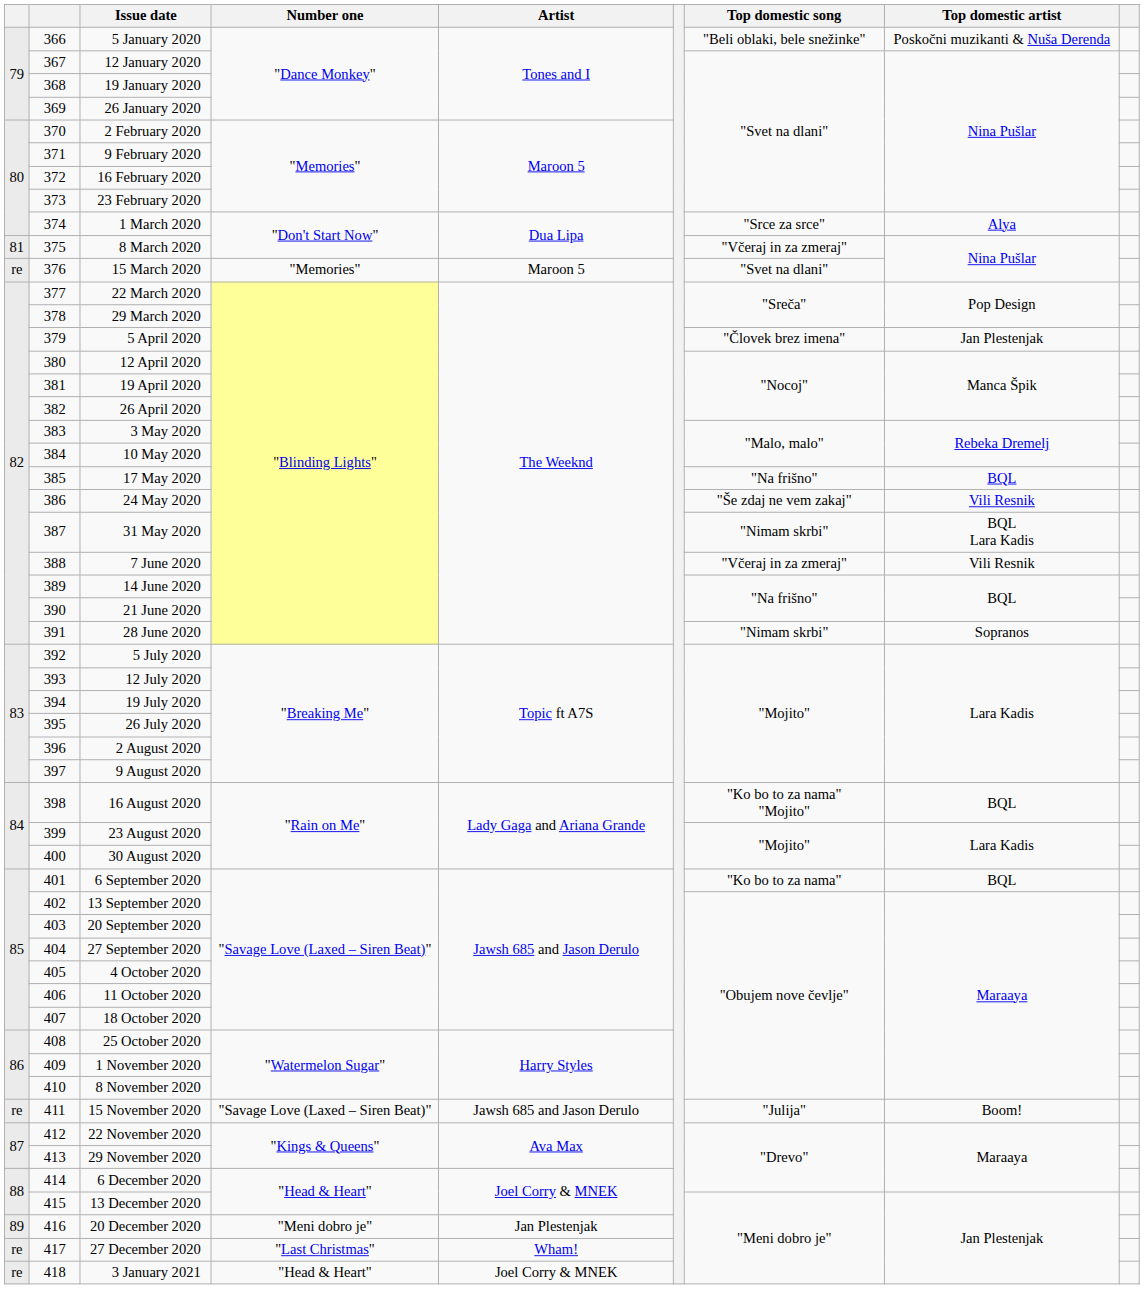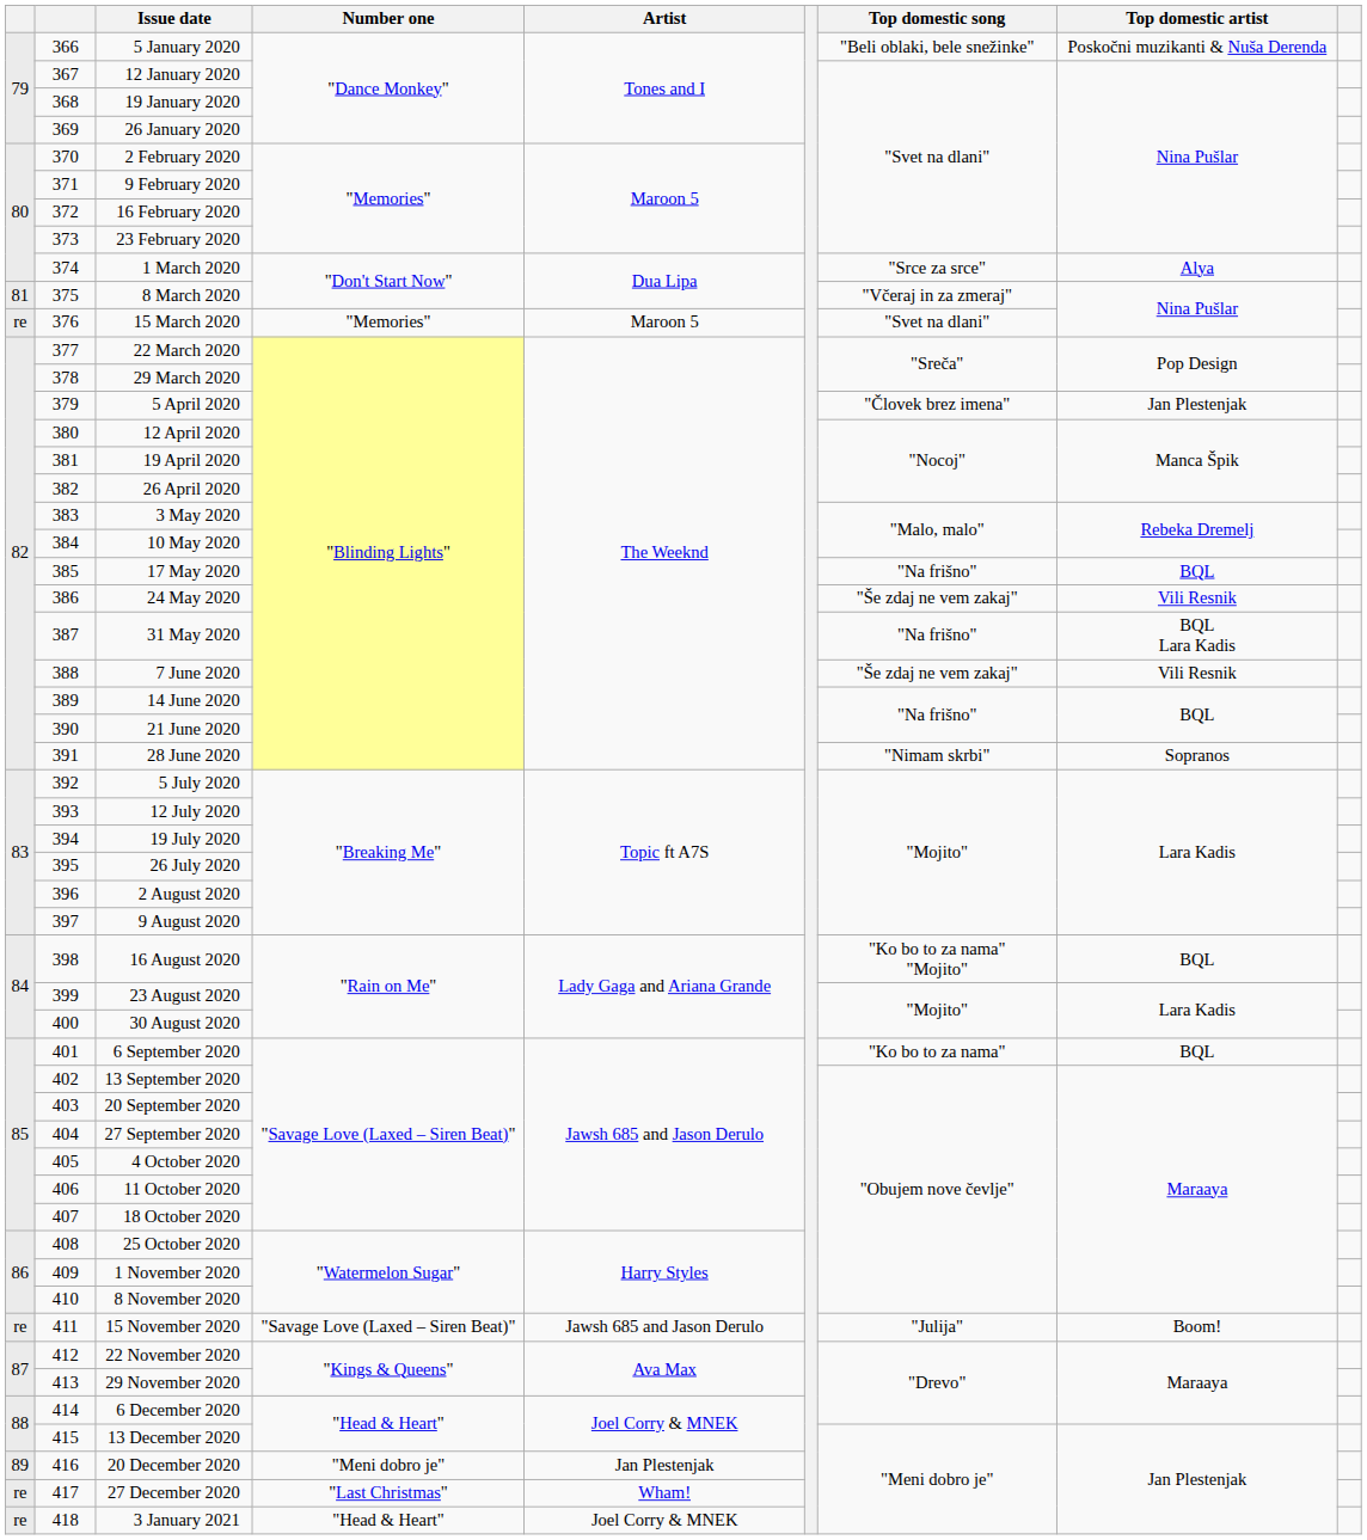 <table class="wikitable plainrowheaders" border-collapse:collapse;" text-align:center;">
 <tr>
 <th width=20></th>
 <th width=50></th>
 <th width=140>Issue date</th>
 <th width=250>Number one</th>
 <th width=260>Artist</th>
 <th rowspan=54> </th>
 <th width=220>Top domestic song</th>
 <th width=260>Top domestic artist</th>
 <th width=15></th>
 </tr>
 <tr align=center>
 <td bgcolor=#EBEBEB align=center rowspan=4>79</td>
 <td align=center>366</td>
 <td align=right>5 January 2020  </td>
 <td rowspan=4>"<a href='#'>Dance Monkey</a>"</td>
 <td rowspan=4><a href='#'>Tones and I</a></td>
 <td>"Beli oblaki, bele snežinke"</td>
 <td>Poskočni muzikanti & <a href='#'>Nuša Derenda</a></td>
 <td></td>
 </tr>
 <tr align=center>
 <td align=center>367</td>
 <td align=right>12 January 2020  </td>
 <td rowspan=7>"Svet na dlani"</td>
 <td rowspan=7><a href='#'>Nina Pušlar</a></td>
 <td></td>
 </tr>
 <tr align=center>
 <td align=center>368</td>
 <td align=right>19 January 2020  </td>
 <td></td>
 </tr>
 <tr align=center>
 <td align=center>369</td>
 <td align=right>26 January 2020  </td>
 <td></td>
 </tr>
 <tr align=center>
 <td bgcolor=#EBEBEB rowspan=5 align=center>80</td>
 <td align=center>370</td>
 <td align=right>2 February 2020  </td>
 <td rowspan=4>"<a href='#'>Memories</a>"</td>
 <td rowspan=4><a href='#'>Maroon 5</a></td>
 <td></td>
 </tr>
 <tr align=center>
 <td align=center>371</td>
 <td align=right>9 February 2020  </td>
 <td></td>
 </tr>
 <tr align=center>
 <td align=center>372</td>
 <td align=right>16 February 2020  </td>
 <td></td>
 </tr>
 <tr align=center>
 <td align=center>373</td>
 <td align=right>23 February 2020  </td>
 <td></td>
 </tr>
 <tr align=center>
 <td align=center>374</td>
 <td align=right>1 March 2020  </td>
 <td rowspan=2>"<a href='#'>Don't Start Now</a>"</td>
 <td rowspan=2><a href='#'>Dua Lipa</a></td>
 <td>"Srce za srce"</td>
 <td><a href='#'>Alya</a></td>
 <td></td>
 </tr>
 <tr align=center>
 <td bgcolor=#EBEBEB align=center>81</td>
 <td align=center>375</td>
 <td align=right>8 March 2020  </td>
 <td>"Včeraj in za zmeraj"</td>
 <td rowspan=2><a href='#'>Nina Pušlar</a></td>
 <td></td>
 </tr>
 <tr align=center>
 <td bgcolor=#EBEBEB align=center>re</td>
 <td align=center>376</td>
 <td align=right>15 March 2020  </td>
 <td>"Memories"</td>
 <td>Maroon 5</td>
 <td>"Svet na dlani"</td>
 <td></td>
 </tr>
 <tr align=center>
 <td bgcolor=#EBEBEB align=center rowspan=15>82</td>
 <td align=center>377</td>
 <td align=right>22 March 2020  </td>
 <td rowspan=15 bgcolor=#FFFF99>"<a href='#'>Blinding Lights</a>"</td>
 <td rowspan=15><a href='#'>The Weeknd</a></td>
 <td rowspan=2>"Sreča"</td>
 <td rowspan=2>Pop Design</td>
 <td></td>
 </tr>
 <tr align=center>
 <td align=center>378</td>
 <td align=right>29 March 2020  </td>
 <td></td>
 </tr>
 <tr align=center>
 <td align=center>379</td>
 <td align=right>5 April 2020  </td>
 <td>"Človek brez imena"</td>
 <td>Jan Plestenjak</td>
 <td></td>
 </tr>
 <tr align=center>
 <td align=center>380</td>
 <td align=right>12 April 2020  </td>
 <td rowspan=3>"Nocoj"</td>
 <td rowspan=3>Manca Špik</td>
 <td></td>
 </tr>
 <tr align=center>
 <td align=center>381</td>
 <td align=right>19 April 2020  </td>
 <td></td>
 </tr>
 <tr align=center>
 <td align=center>382</td>
 <td align=right>26 April 2020  </td>
 <td></td>
 </tr>
 <tr align=center>
 <td align=center>383</td>
 <td align=right>3 May 2020  </td>
 <td rowspan=2>"Malo, malo"</td>
 <td rowspan=2><a href='#'>Rebeka Dremelj</a></td>
 <td></td>
 </tr>
 <tr align=center>
 <td align=center>384</td>
 <td align=right>10 May 2020  </td>
 <td></td>
 </tr>
 <tr align=center>
 <td align=center>385</td>
 <td align=right>17 May 2020  </td>
 <td>"Na frišno"</td>
 <td><a href='#'>BQL</a></td>
 <td></td>
 </tr>
 <tr align=center>
 <td align=center>386</td>
 <td align=right>24 May 2020  </td>
 <td>"Še zdaj ne vem zakaj"</td>
 <td><a href='#'>Vili Resnik</a></td>
 <td></td>
 </tr>
 <tr align=center>
 <td align=center>387</td>
 <td align=right>31 May 2020  </td>
-<td>"Nimam skrbi"</td>
+<td>"Na frišno"</td>
 <td>BQL<br>Lara Kadis</td>
 <td></td>
 </tr>
 <tr align=center>
 <td align=center>388</td>
 <td align=right>7 June 2020  </td>
-<td>"Včeraj in za zmeraj"</td>
+<td>"Še zdaj ne vem zakaj"</td>
 <td>Vili Resnik</td>
 <td></td>
 </tr>
 <tr align=center>
 <td align=center>389</td>
 <td align=right>14 June 2020  </td>
 <td rowspan=2>"Na frišno"</td>
 <td rowspan=2>BQL</td>
 <td></td>
 </tr>
 <tr align=center>
 <td align=center>390</td>
 <td align=right>21 June 2020  </td>
 <td></td>
 </tr>
 <tr align=center>
 <td align=center>391</td>
 <td align=right>28 June 2020  </td>
 <td>"Nimam skrbi"</td>
 <td>Sopranos</td>
 <td></td>
 </tr>
 <tr align=center>
 <td bgcolor=#EBEBEB align=center rowspan=6>83</td>
 <td align=center>392</td>
 <td align=right>5 July 2020  </td>
 <td rowspan=6>"<a href='#'>Breaking Me</a>"</td>
 <td rowspan=6><a href='#'>Topic</a> ft A7S</td>
 <td rowspan=6>"Mojito"</td>
 <td rowspan=6>Lara Kadis</td>
 <td></td>
 </tr>
 <tr align=center>
 <td align=center>393</td>
 <td align=right>12 July 2020  </td>
 <td></td>
 </tr>
 <tr align=center>
 <td align=center>394</td>
 <td align=right>19 July 2020  </td>
 <td></td>
 </tr>
 <tr align=center>
 <td align=center>395</td>
 <td align=right>26 July 2020  </td>
 <td></td>
 </tr>
 <tr align=center>
 <td align=center>396</td>
 <td align=right>2 August 2020  </td>
 <td></td>
 </tr>
 <tr align=center>
 <td align=center>397</td>
 <td align=right>9 August 2020  </td>
 <td></td>
 </tr>
 <tr align=center>
 <td bgcolor=#EBEBEB align=center rowspan=3>84</td>
 <td align=center>398</td>
 <td align=right>16 August 2020  </td>
 <td rowspan=3>"<a href='#'>Rain on Me</a>"</td>
 <td rowspan=3><a href='#'>Lady Gaga</a> and <a href='#'>Ariana Grande</a></td>
 <td>"Ko bo to za nama"<br>"Mojito"</td>
 <td>BQL</td>
 <td></td>
 </tr>
 <tr align=center>
 <td align=center>399</td>
 <td align=right>23 August 2020  </td>
 <td rowspan=2>"Mojito"</td>
 <td rowspan=2>Lara Kadis</td>
 <td></td>
 </tr>
 <tr align=center>
 <td align=center>400</td>
 <td align=right>30 August 2020  </td>
 <td></td>
 </tr>
 <tr align=center>
 <td bgcolor=#EBEBEB align=center rowspan=7>85</td>
 <td align=center>401</td>
 <td align=right>6 September 2020  </td>
 <td rowspan=7>"<a href='#'>Savage Love (Laxed – Siren Beat)</a>"</td>
 <td rowspan=7><a href='#'>Jawsh 685</a> and <a href='#'>Jason Derulo</a></td>
 <td>"Ko bo to za nama"</td>
 <td>BQL</td>
 <td></td>
 </tr>
 <tr align=center>
 <td align=center>402</td>
 <td align=right>13 September 2020  </td>
 <td rowspan=9>"Obujem nove čevlje"</td>
 <td rowspan=9><a href='#'>Maraaya</a></td>
 <td></td>
 </tr>
 <tr align=center>
 <td align=center>403</td>
 <td align=right>20 September 2020  </td>
 <td></td>
 </tr>
 <tr align=center>
 <td align=center>404</td>
 <td align=right>27 September 2020  </td>
 <td></td>
 </tr>
 <tr align=center>
 <td align=center>405</td>
 <td align=right>4 October 2020  </td>
 <td></td>
 </tr>
 <tr align=center>
 <td align=center>406</td>
 <td align=right>11 October 2020  </td>
 <td></td>
 </tr>
 <tr align=center>
 <td align=center>407</td>
 <td align=right>18 October 2020  </td>
 <td></td>
 </tr>
 <tr align=center>
 <td bgcolor=#EBEBEB align=center rowspan=3>86</td>
 <td align=center>408</td>
 <td align=right>25 October 2020  </td>
 <td rowspan=3>"<a href='#'>Watermelon Sugar</a>"</td>
 <td rowspan=3><a href='#'>Harry Styles</a></td>
 <td></td>
 </tr>
 <tr align=center>
 <td align=center>409</td>
 <td align=right>1 November 2020  </td>
 <td></td>
 </tr>
 <tr align=center>
 <td align=center>410</td>
 <td align=right>8 November 2020  </td>
 <td></td>
 </tr>
 <tr align=center>
 <td bgcolor=#EBEBEB align=center>re</td>
 <td align=center>411</td>
 <td align=right>15 November 2020  </td>
 <td>"Savage Love (Laxed – Siren Beat)"</td>
 <td>Jawsh 685 and Jason Derulo</td>
 <td>"Julija"</td>
 <td>Boom!</td>
 <td></td>
 </tr>
 <tr align=center>
 <td bgcolor=#EBEBEB align=center rowspan=2>87</td>
 <td align=center>412</td>
 <td align=right>22 November 2020  </td>
 <td rowspan=2>"<a href='#'>Kings & Queens</a>"</td>
 <td rowspan=2><a href='#'>Ava Max</a></td>
 <td rowspan=3>"Drevo"</td>
 <td rowspan=3>Maraaya</td>
 <td></td>
 </tr>
 <tr align=center>
 <td align=center>413</td>
 <td align=right>29 November 2020  </td>
 <td></td>
 </tr>
 <tr align=center>
 <td bgcolor=#EBEBEB align=center rowspan=2>88</td>
 <td align=center>414</td>
 <td align=right>6 December 2020  </td>
 <td rowspan=2>"<a href='#'>Head & Heart</a>"</td>
 <td rowspan=2><a href='#'>Joel Corry</a> & <a href='#'>MNEK</a></td>
 <td></td>
 </tr>
 <tr align=center>
 <td align=center>415</td>
 <td align=right>13 December 2020  </td>
 <td rowspan=4>"Meni dobro je"</td>
 <td rowspan=4>Jan Plestenjak</td>
 <td></td>
 </tr>
 <tr align=center>
 <td bgcolor=#EBEBEB align=center>89</td>
 <td align=center>416</td>
 <td align=right>20 December 2020  </td>
 <td>"Meni dobro je"</td>
 <td>Jan Plestenjak</td>
 <td></td>
 </tr>
 <tr align=center>
 <td bgcolor=#EBEBEB align=center>re</td>
 <td align=center>417</td>
 <td align=right>27 December 2020  </td>
 <td>"<a href='#'>Last Christmas</a>"</td>
 <td><a href='#'>Wham!</a></td>
 <td></td>
 </tr>
 <tr align=center>
 <td bgcolor=#EBEBEB align=center>re</td>
 <td align=center>418</td>
 <td align=right>3 January 2021  </td>
 <td>"Head & Heart"</td>
 <td>Joel Corry & MNEK</td>
 <td></td>
 </tr>
 </table>
